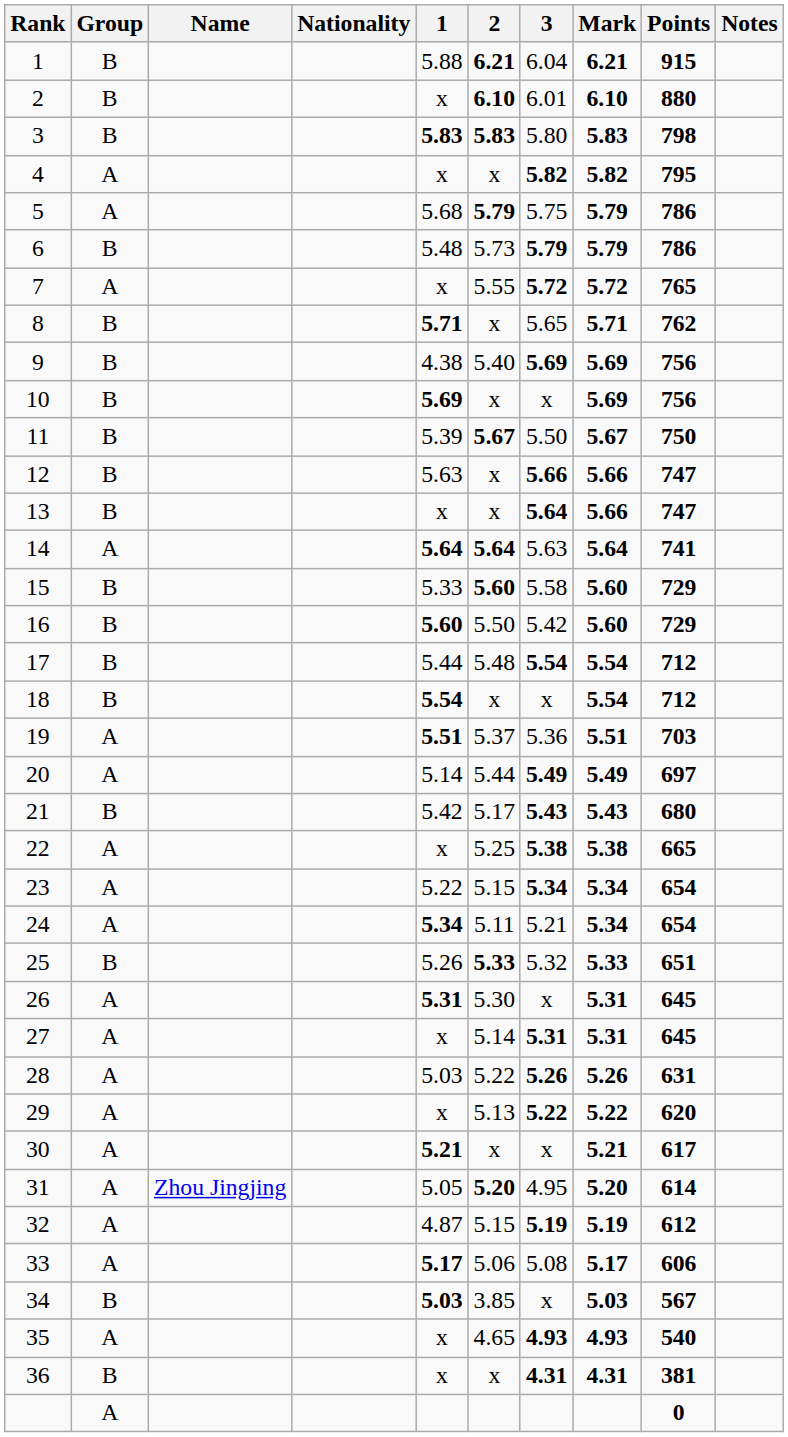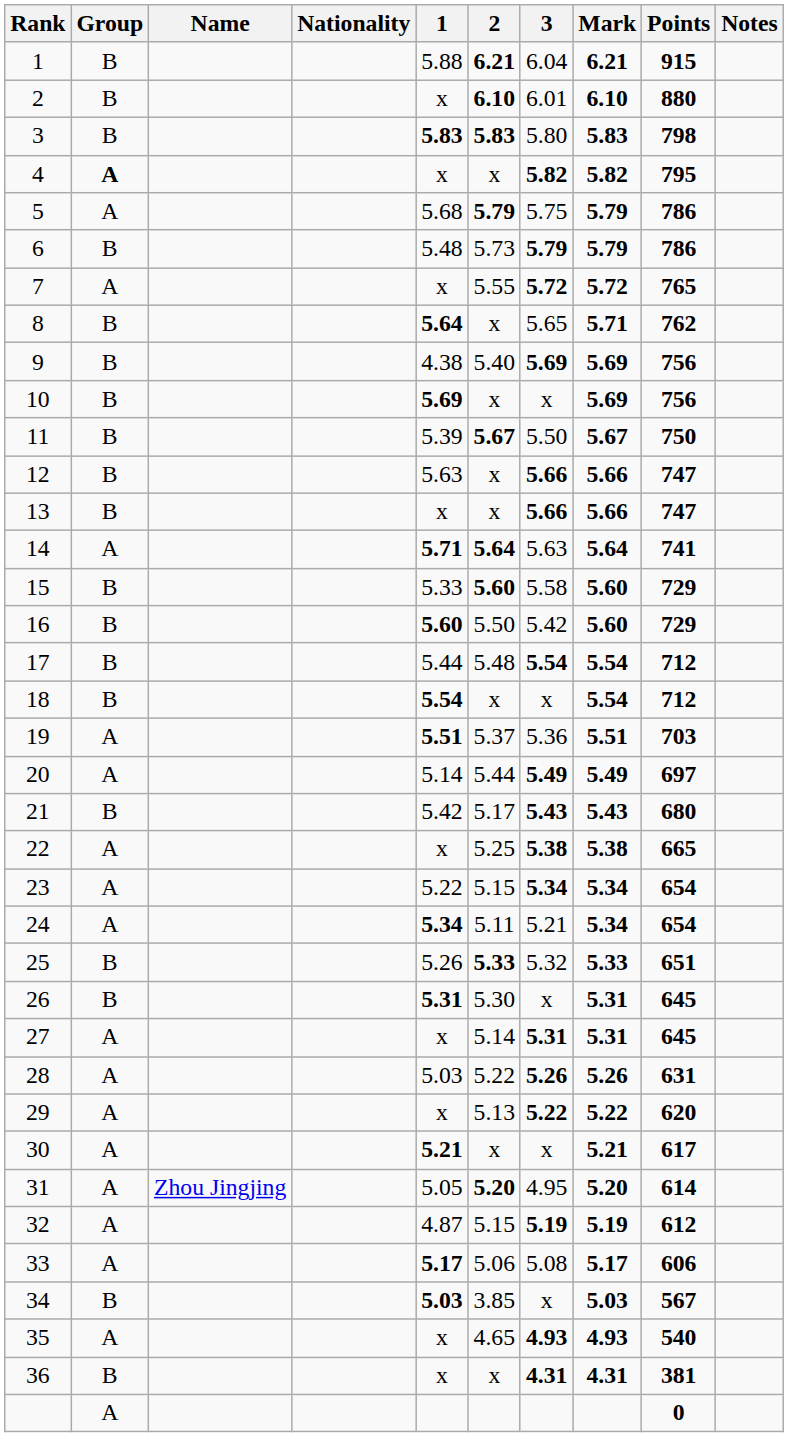 <table class="wikitable sortable" style="text-align:center">
 <tr>
 <th>Rank</th>
 <th>Group</th>
 <th>Name</th>
 <th>Nationality</th>
 <th>1</th>
 <th>2</th>
 <th>3</th>
 <th>Mark</th>
 <th>Points</th>
 <th>Notes</th>
 </tr>
 <tr>
 <td>1</td>
 <td>B</td>
 <td align=left></td>
 <td align=left></td>
 <td>5.88</td>
 <td><strong>6.21</strong></td>
 <td>6.04</td>
 <td><strong>6.21</strong></td>
 <td><strong>915</strong></td>
 <td></td>
 </tr>
 <tr>
 <td>2</td>
 <td>B</td>
 <td align=left></td>
 <td align=left></td>
 <td>x</td>
 <td><strong>6.10</strong></td>
 <td>6.01</td>
 <td><strong>6.10</strong></td>
 <td><strong>880</strong></td>
 <td></td>
 </tr>
 <tr>
 <td>3</td>
 <td>B</td>
 <td align=left></td>
 <td align=left></td>
 <td><strong>5.83</strong></td>
 <td><strong>5.83</strong></td>
 <td>5.80</td>
 <td><strong>5.83</strong></td>
 <td><strong>798</strong></td>
 <td></td>
 </tr>
 <tr>
 <td>4</td>
-<td>A</td>
+<td><strong>A</strong></td>
 <td align=left></td>
 <td align=left></td>
 <td>x</td>
 <td>x</td>
 <td><strong>5.82</strong></td>
 <td><strong>5.82</strong></td>
 <td><strong>795</strong></td>
 <td></td>
 </tr>
 <tr>
 <td>5</td>
 <td>A</td>
 <td align=left></td>
 <td align=left></td>
 <td>5.68</td>
 <td><strong>5.79</strong></td>
 <td>5.75</td>
 <td><strong>5.79</strong></td>
 <td><strong>786</strong></td>
 <td></td>
 </tr>
 <tr>
 <td>6</td>
 <td>B</td>
 <td align=left></td>
 <td align=left></td>
 <td>5.48</td>
 <td>5.73</td>
 <td><strong>5.79</strong></td>
 <td><strong>5.79</strong></td>
 <td><strong>786</strong></td>
 <td></td>
 </tr>
 <tr>
 <td>7</td>
 <td>A</td>
 <td align=left></td>
 <td align=left></td>
 <td>x</td>
 <td>5.55</td>
 <td><strong>5.72</strong></td>
 <td><strong>5.72</strong></td>
 <td><strong>765</strong></td>
 <td></td>
 </tr>
 <tr>
 <td>8</td>
 <td>B</td>
 <td align=left></td>
 <td align=left></td>
-<td><strong>5.71</strong></td>
+<td><strong>5.64</strong></td>
 <td>x</td>
 <td>5.65</td>
 <td><strong>5.71</strong></td>
 <td><strong>762</strong></td>
 <td></td>
 </tr>
 <tr>
 <td>9</td>
 <td>B</td>
 <td align=left></td>
 <td align=left></td>
 <td>4.38</td>
 <td>5.40</td>
 <td><strong>5.69</strong></td>
 <td><strong>5.69</strong></td>
 <td><strong>756</strong></td>
 <td></td>
 </tr>
 <tr>
 <td>10</td>
 <td>B</td>
 <td align=left></td>
 <td align=left></td>
 <td><strong>5.69</strong></td>
 <td>x</td>
 <td>x</td>
 <td><strong>5.69</strong></td>
 <td><strong>756</strong></td>
 <td></td>
 </tr>
 <tr>
 <td>11</td>
 <td>B</td>
 <td align=left></td>
 <td align=left></td>
 <td>5.39</td>
 <td><strong>5.67</strong></td>
 <td>5.50</td>
 <td><strong>5.67</strong></td>
 <td><strong>750</strong></td>
 <td></td>
 </tr>
 <tr>
 <td>12</td>
 <td>B</td>
 <td align=left></td>
 <td align=left></td>
 <td>5.63</td>
 <td>x</td>
 <td><strong>5.66</strong></td>
 <td><strong>5.66</strong></td>
 <td><strong>747</strong></td>
 <td></td>
 </tr>
 <tr>
 <td>13</td>
 <td>B</td>
 <td align=left></td>
 <td align=left></td>
 <td>x</td>
 <td>x</td>
-<td><strong>5.64</strong></td>
+<td><strong>5.66</strong></td>
 <td><strong>5.66</strong></td>
 <td><strong>747</strong></td>
 <td></td>
 </tr>
 <tr>
 <td>14</td>
 <td>A</td>
 <td align=left></td>
 <td align=left></td>
-<td><strong>5.64</strong></td>
+<td><strong>5.71</strong></td>
 <td><strong>5.64</strong></td>
 <td>5.63</td>
 <td><strong>5.64</strong></td>
 <td><strong>741</strong></td>
 <td></td>
 </tr>
 <tr>
 <td>15</td>
 <td>B</td>
 <td align=left></td>
 <td align=left></td>
 <td>5.33</td>
 <td><strong>5.60</strong></td>
 <td>5.58</td>
 <td><strong>5.60</strong></td>
 <td><strong>729</strong></td>
 <td></td>
 </tr>
 <tr>
 <td>16</td>
 <td>B</td>
 <td align=left></td>
 <td align=left></td>
 <td><strong>5.60</strong></td>
 <td>5.50</td>
 <td>5.42</td>
 <td><strong>5.60</strong></td>
 <td><strong>729</strong></td>
 <td></td>
 </tr>
 <tr>
 <td>17</td>
 <td>B</td>
 <td align=left></td>
 <td align=left></td>
 <td>5.44</td>
 <td>5.48</td>
 <td><strong>5.54</strong></td>
 <td><strong>5.54</strong></td>
 <td><strong>712</strong></td>
 <td></td>
 </tr>
 <tr>
 <td>18</td>
 <td>B</td>
 <td align=left></td>
 <td align=left></td>
 <td><strong>5.54</strong></td>
 <td>x</td>
 <td>x</td>
 <td><strong>5.54</strong></td>
 <td><strong>712</strong></td>
 <td></td>
 </tr>
 <tr>
 <td>19</td>
 <td>A</td>
 <td align=left></td>
 <td align=left></td>
 <td><strong>5.51</strong></td>
 <td>5.37</td>
 <td>5.36</td>
 <td><strong>5.51</strong></td>
 <td><strong>703</strong></td>
 <td></td>
 </tr>
 <tr>
 <td>20</td>
 <td>A</td>
 <td align=left></td>
 <td align=left></td>
 <td>5.14</td>
 <td>5.44</td>
 <td><strong>5.49</strong></td>
 <td><strong>5.49</strong></td>
 <td><strong>697</strong></td>
 <td></td>
 </tr>
 <tr>
 <td>21</td>
 <td>B</td>
 <td align=left></td>
 <td align=left></td>
 <td>5.42</td>
 <td>5.17</td>
 <td><strong>5.43</strong></td>
 <td><strong>5.43</strong></td>
 <td><strong>680</strong></td>
 <td></td>
 </tr>
 <tr>
 <td>22</td>
 <td>A</td>
 <td align=left></td>
 <td align=left></td>
 <td>x</td>
 <td>5.25</td>
 <td><strong>5.38</strong></td>
 <td><strong>5.38</strong></td>
 <td><strong>665</strong></td>
 <td></td>
 </tr>
 <tr>
 <td>23</td>
 <td>A</td>
 <td align=left></td>
 <td align=left></td>
 <td>5.22</td>
 <td>5.15</td>
 <td><strong>5.34</strong></td>
 <td><strong>5.34</strong></td>
 <td><strong>654</strong></td>
 <td></td>
 </tr>
 <tr>
 <td>24</td>
 <td>A</td>
 <td align=left></td>
 <td align=left></td>
 <td><strong>5.34</strong></td>
 <td>5.11</td>
 <td>5.21</td>
 <td><strong>5.34</strong></td>
 <td><strong>654</strong></td>
 <td></td>
 </tr>
 <tr>
 <td>25</td>
 <td>B</td>
 <td align=left></td>
 <td align=left></td>
 <td>5.26</td>
 <td><strong>5.33</strong></td>
 <td>5.32</td>
 <td><strong>5.33</strong></td>
 <td><strong>651</strong></td>
 <td></td>
 </tr>
 <tr>
 <td>26</td>
-<td>A</td>
+<td>B</td>
 <td align=left></td>
 <td align=left></td>
 <td><strong>5.31</strong></td>
 <td>5.30</td>
 <td>x</td>
 <td><strong>5.31</strong></td>
 <td><strong>645</strong></td>
 <td></td>
 </tr>
 <tr>
 <td>27</td>
 <td>A</td>
 <td align=left></td>
 <td align=left></td>
 <td>x</td>
 <td>5.14</td>
 <td><strong>5.31</strong></td>
 <td><strong>5.31</strong></td>
 <td><strong>645</strong></td>
 <td></td>
 </tr>
 <tr>
 <td>28</td>
 <td>A</td>
 <td align=left></td>
 <td align=left></td>
 <td>5.03</td>
 <td>5.22</td>
 <td><strong>5.26</strong></td>
 <td><strong>5.26</strong></td>
 <td><strong>631</strong></td>
 <td></td>
 </tr>
 <tr>
 <td>29</td>
 <td>A</td>
 <td align=left></td>
 <td align=left></td>
 <td>x</td>
 <td>5.13</td>
 <td><strong>5.22</strong></td>
 <td><strong>5.22</strong></td>
 <td><strong>620</strong></td>
 <td></td>
 </tr>
 <tr>
 <td>30</td>
 <td>A</td>
 <td align=left></td>
 <td align=left></td>
 <td><strong>5.21</strong></td>
 <td>x</td>
 <td>x</td>
 <td><strong>5.21</strong></td>
 <td><strong>617</strong></td>
 <td></td>
 </tr>
 <tr>
 <td>31</td>
 <td>A</td>
 <td align=left><a href='#'>Zhou Jingjing</a></td>
 <td align=left></td>
 <td>5.05</td>
 <td><strong>5.20</strong></td>
 <td>4.95</td>
 <td><strong>5.20</strong></td>
 <td><strong>614</strong></td>
 <td></td>
 </tr>
 <tr>
 <td>32</td>
 <td>A</td>
 <td align=left></td>
 <td align=left></td>
 <td>4.87</td>
 <td>5.15</td>
 <td><strong>5.19</strong></td>
 <td><strong>5.19</strong></td>
 <td><strong>612</strong></td>
 <td></td>
 </tr>
 <tr>
 <td>33</td>
 <td>A</td>
 <td align=left></td>
 <td align=left></td>
 <td><strong>5.17</strong></td>
 <td>5.06</td>
 <td>5.08</td>
 <td><strong>5.17</strong></td>
 <td><strong>606</strong></td>
 <td></td>
 </tr>
 <tr>
 <td>34</td>
 <td>B</td>
 <td align=left></td>
 <td align=left></td>
 <td><strong>5.03</strong></td>
 <td>3.85</td>
 <td>x</td>
 <td><strong>5.03</strong></td>
 <td><strong>567</strong></td>
 <td></td>
 </tr>
 <tr>
 <td>35</td>
 <td>A</td>
 <td align=left></td>
 <td align=left></td>
 <td>x</td>
 <td>4.65</td>
 <td><strong>4.93</strong></td>
 <td><strong>4.93</strong></td>
 <td><strong>540</strong></td>
 <td></td>
 </tr>
 <tr>
 <td>36</td>
 <td>B</td>
 <td align=left></td>
 <td align=left></td>
 <td>x</td>
 <td>x</td>
 <td><strong>4.31</strong></td>
 <td><strong>4.31</strong></td>
 <td><strong>381</strong></td>
 <td></td>
 </tr>
 <tr>
 <td></td>
 <td>A</td>
 <td align=left></td>
 <td align=left></td>
 <td></td>
 <td></td>
 <td></td>
 <td><strong></strong></td>
 <td><strong>0</strong></td>
 <td></td>
 </tr>
 </table>
